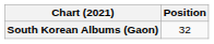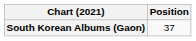 <table class="wikitable plainrowheaders" style="text-align:center">
 <tr>
 <th scope="col">Chart (2021)</th>
 <th scope="col">Position</th>
 </tr>
 <tr>
 <th scope="row">South Korean Albums (Gaon)</th>
-<td>32</td>
+<td>37</td>
 </tr>
 </table>
